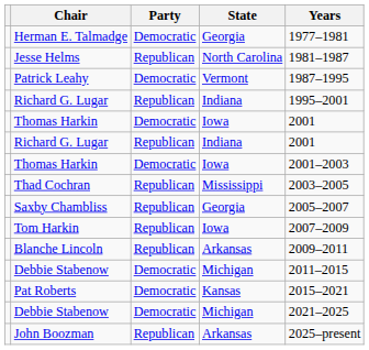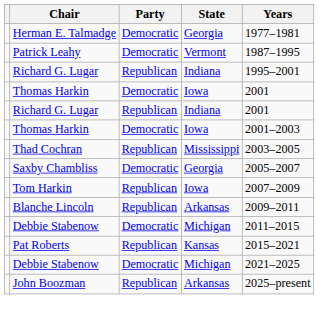 <table class="wikitable">
 <tr>
 <th></th>
 <th>Chair</th>
 <th>Party</th>
 <th>State</th>
 <th>Years</th>
 </tr>
 <tr>
 <td></td>
 <td><a href='#'>Herman E. Talmadge</a></td>
 <td><a href='#'>Democratic</a></td>
 <td><a href='#'>Georgia</a></td>
 <td>1977–1981</td>
-</tr>
-<tr>
-<td></td>
-<td><a href='#'>Jesse Helms</a></td>
-<td><a href='#'>Republican</a></td>
-<td><a href='#'>North Carolina</a></td>
-<td>1981–1987</td>
 </tr>
 <tr>
 <td></td>
 <td><a href='#'>Patrick Leahy</a></td>
 <td><a href='#'>Democratic</a></td>
 <td><a href='#'>Vermont</a></td>
 <td>1987–1995</td>
 </tr>
 <tr>
 <td></td>
 <td><a href='#'>Richard G. Lugar</a></td>
 <td><a href='#'>Republican</a></td>
 <td><a href='#'>Indiana</a></td>
 <td>1995–2001</td>
 </tr>
 <tr>
 <td></td>
 <td><a href='#'>Thomas Harkin</a></td>
 <td><a href='#'>Democratic</a></td>
 <td><a href='#'>Iowa</a></td>
 <td>2001</td>
 </tr>
 <tr>
 <td></td>
 <td><a href='#'>Richard G. Lugar</a></td>
 <td><a href='#'>Republican</a></td>
 <td><a href='#'>Indiana</a></td>
 <td>2001</td>
 </tr>
 <tr>
 <td></td>
 <td><a href='#'>Thomas Harkin</a></td>
 <td><a href='#'>Democratic</a></td>
 <td><a href='#'>Iowa</a></td>
 <td>2001–2003</td>
 </tr>
 <tr>
 <td></td>
 <td><a href='#'>Thad Cochran</a></td>
 <td><a href='#'>Republican</a></td>
 <td><a href='#'>Mississippi</a></td>
 <td>2003–2005</td>
 </tr>
 <tr>
 <td></td>
 <td><a href='#'>Saxby Chambliss</a></td>
-<td><a href='#'>Republican</a></td>
+<td><a href='#'>Democratic</a></td>
 <td><a href='#'>Georgia</a></td>
 <td>2005–2007</td>
 </tr>
 <tr>
 <td></td>
 <td><a href='#'>Tom Harkin</a></td>
 <td><a href='#'>Republican</a></td>
 <td><a href='#'>Iowa</a></td>
 <td>2007–2009</td>
 </tr>
 <tr>
 <td></td>
 <td><a href='#'>Blanche Lincoln</a></td>
 <td><a href='#'>Republican</a></td>
 <td><a href='#'>Arkansas</a></td>
 <td>2009–2011</td>
 </tr>
 <tr>
 <td></td>
 <td><a href='#'>Debbie Stabenow</a></td>
 <td><a href='#'>Democratic</a></td>
 <td><a href='#'>Michigan</a></td>
 <td>2011–2015</td>
 </tr>
 <tr>
 <td></td>
 <td><a href='#'>Pat Roberts</a></td>
-<td><a href='#'>Democratic</a></td>
+<td><a href='#'>Republican</a></td>
 <td><a href='#'>Kansas</a></td>
 <td>2015–2021</td>
 </tr>
 <tr>
 <td></td>
 <td><a href='#'>Debbie Stabenow</a></td>
 <td><a href='#'>Democratic</a></td>
 <td><a href='#'>Michigan</a></td>
 <td>2021–2025</td>
 </tr>
 <tr>
 <td></td>
 <td><a href='#'>John Boozman</a></td>
 <td><a href='#'>Republican</a></td>
 <td><a href='#'>Arkansas</a></td>
 <td>2025–present</td>
 </tr>
 </table>
